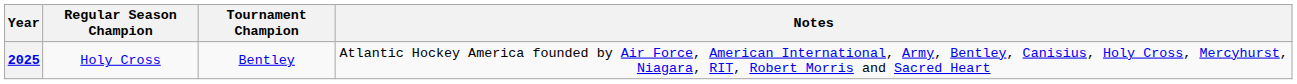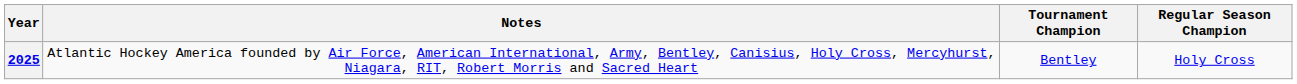 <table class="wikitable" style="text-align: center;">
 <tr>
 <th>Year</th>
+<th>Notes</th>
+<th>Tournament Champion</th>
 <th>Regular Season Champion</th>
-<th>Tournament Champion</th>
-<th>Notes</th>
 </tr>
 <tr>
 <th><a href='#'>2025</a></th>
+<td>Atlantic Hockey America founded by <a href='#'>Air Force</a>, <a href='#'>American International</a>, <a href='#'>Army</a>, <a href='#'>Bentley</a>, <a href='#'>Canisius</a>, <a href='#'>Holy Cross</a>, <a href='#'>Mercyhurst</a>, <a href='#'>Niagara</a>, <a href='#'>RIT</a>, <a href='#'>Robert Morris</a> and <a href='#'>Sacred Heart</a></td>
+<td><a href='#'>Bentley</a></td>
 <td><a href='#'>Holy Cross</a></td>
-<td><a href='#'>Bentley</a></td>
-<td>Atlantic Hockey America founded by <a href='#'>Air Force</a>, <a href='#'>American International</a>, <a href='#'>Army</a>, <a href='#'>Bentley</a>, <a href='#'>Canisius</a>, <a href='#'>Holy Cross</a>, <a href='#'>Mercyhurst</a>, <a href='#'>Niagara</a>, <a href='#'>RIT</a>, <a href='#'>Robert Morris</a> and <a href='#'>Sacred Heart</a></td>
 </tr>
 </table>
